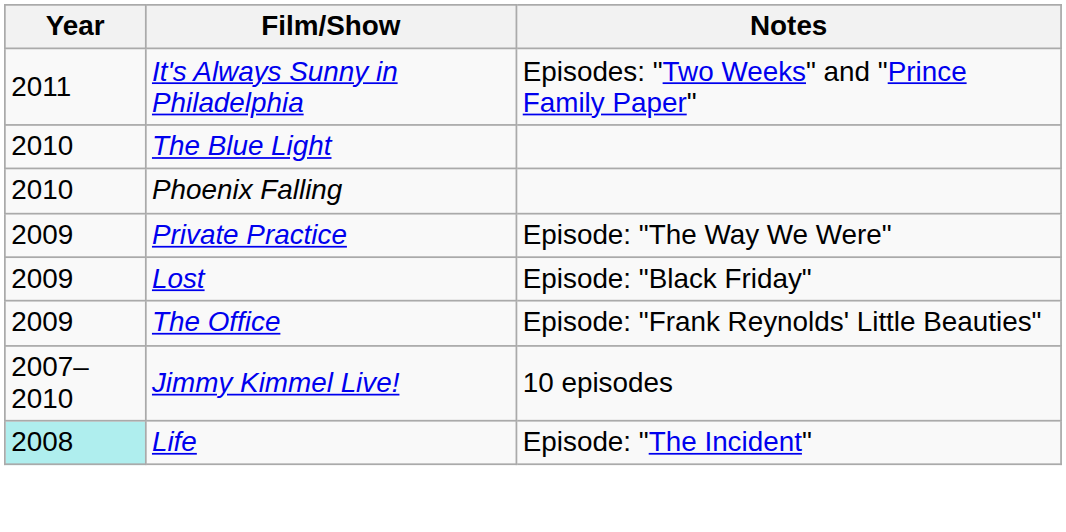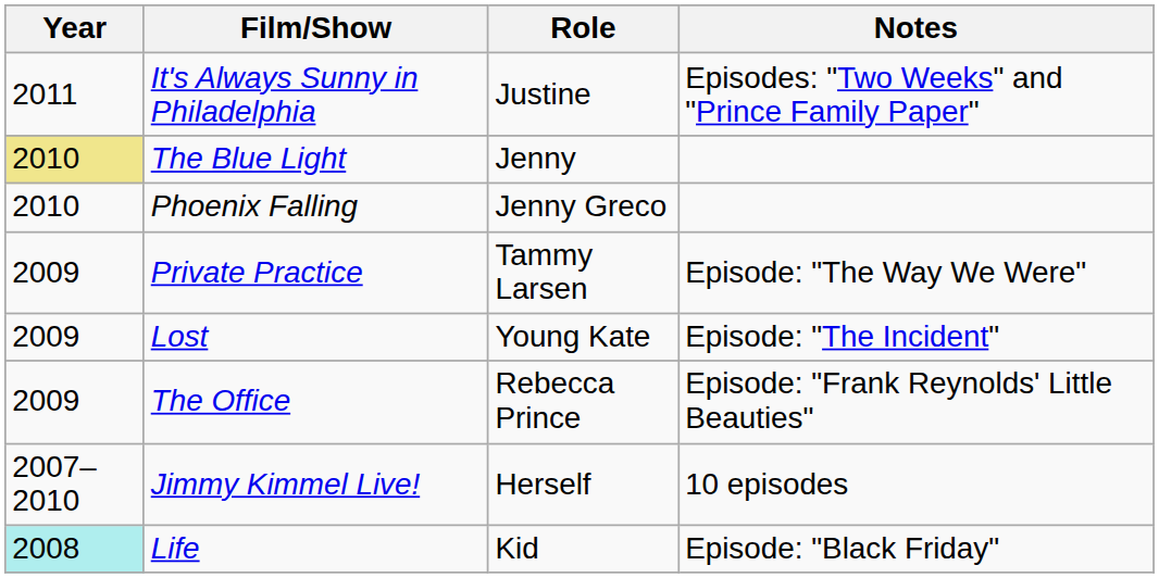 <table class="wikitable">
 <tr>
 <th>Year</th>
 <th>Film/Show</th>
+<th>Role</th>
 <th>Notes</th>
 </tr>
 <tr>
 <td>2011</td>
 <td><em><a href='#'>It's Always Sunny in Philadelphia</a></em></td>
+<td>Justine</td>
 <td>Episodes: "<a href='#'>Two Weeks</a>" and "<a href='#'>Prince Family Paper</a>"</td>
 </tr>
 <tr>
-<td>2010</td>
+<td style="background: khaki;">2010</td>
 <td><em><a href='#'>The Blue Light</a></em></td>
+<td>Jenny</td>
 <td></td>
 </tr>
 <tr>
 <td>2010</td>
 <td><em>Phoenix Falling</em></td>
+<td>Jenny Greco</td>
 <td></td>
 </tr>
 <tr>
 <td>2009</td>
 <td><em><a href='#'>Private Practice</a></em></td>
+<td>Tammy Larsen</td>
 <td>Episode: "The Way We Were"</td>
 </tr>
 <tr>
 <td>2009</td>
 <td><em><a href='#'>Lost</a></em></td>
-<td>Episode: "Black Friday"</td>
+<td>Young Kate</td>
+<td>Episode: "<a href='#'>The Incident</a>"</td>
 </tr>
 <tr>
 <td>2009</td>
 <td><em><a href='#'>The Office</a></em></td>
+<td>Rebecca Prince</td>
 <td>Episode: "Frank Reynolds' Little Beauties"</td>
 </tr>
 <tr>
 <td>2007–2010</td>
 <td><em><a href='#'>Jimmy Kimmel Live!</a></em></td>
+<td>Herself</td>
 <td>10 episodes</td>
 </tr>
 <tr>
 <td style="background: paleturquoise;">2008</td>
 <td><em><a href='#'>Life</a></em></td>
-<td>Episode: "<a href='#'>The Incident</a>"</td>
+<td>Kid</td>
+<td>Episode: "Black Friday"</td>
 </tr>
 </table>
